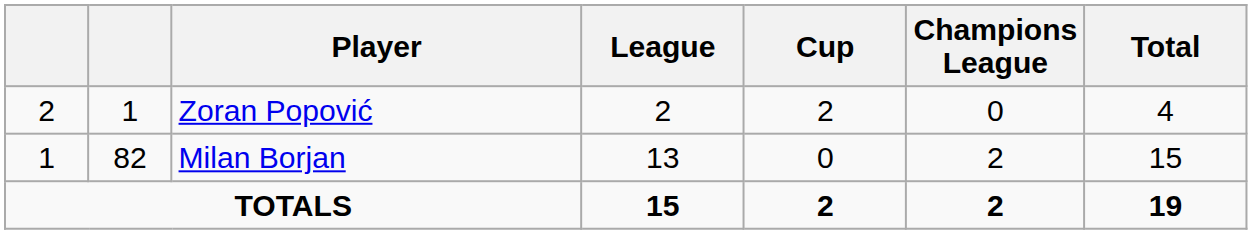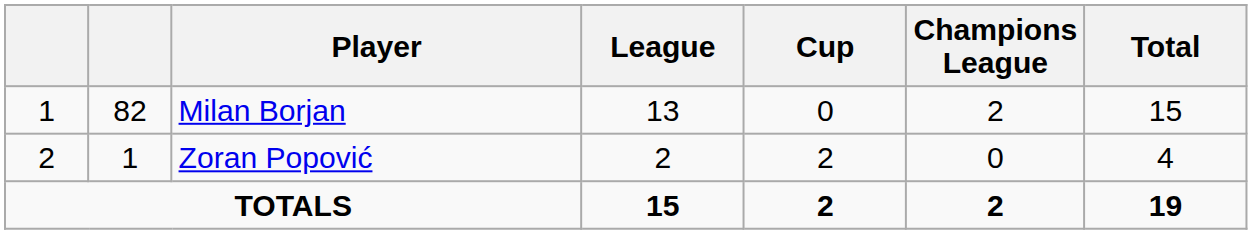 <table class="wikitable" style="font-size: 95%; text-align: center;">
 <tr>
 <th width=35></th>
 <th width=35></th>
 <th width=200>Player</th>
 <th width=75>League</th>
 <th width=75>Cup</th>
 <th width=75>Champions League</th>
 <th width=75>Total</th>
 </tr>
 <tr>
+<td>1</td>
+<td>82</td>
+<td align=left> <a href='#'>Milan Borjan</a></td>
+<td>13</td>
+<td>0</td>
+<td>2</td>
+<td>15</td>
+</tr>
+<tr>
 <td>2</td>
 <td>1</td>
 <td align=left> <a href='#'>Zoran Popović</a></td>
 <td>2</td>
 <td>2</td>
 <td>0</td>
 <td>4</td>
 </tr>
 <tr>
-<td>1</td>
-<td>82</td>
-<td align=left> <a href='#'>Milan Borjan</a></td>
-<td>13</td>
-<td>0</td>
-<td>2</td>
-<td>15</td>
-</tr>
-<tr>
 <td colspan=3><strong>TOTALS</strong></td>
 <td><strong>15</strong></td>
 <td><strong>2</strong></td>
 <td><strong>2</strong></td>
 <td><strong>19</strong></td>
 </tr>
 </table>
